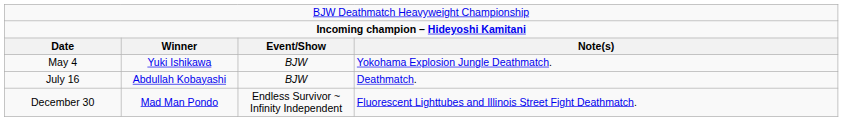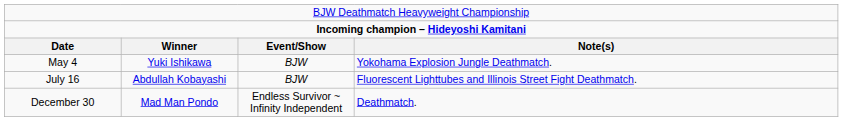 <table class="wikitable" style="text-align:center; width:100%;">
 <tr>
 <td colspan="5" style="text-align: center;"><a href='#'>BJW Deathmatch Heavyweight Championship</a></td>
 </tr>
 <tr>
 <td colspan="5" style="text-align: center;"><strong>Incoming champion – <a href='#'>Hideyoshi Kamitani</a></strong></td>
 </tr>
 <tr>
 <th width=14%>Date</th>
 <th width=14%>Winner</th>
 <th width=14%>Event/Show</th>
 <th width=58%>Note(s)</th>
 </tr>
 <tr>
 <td>May 4</td>
 <td><a href='#'>Yuki Ishikawa</a></td>
 <td><em>BJW</em></td>
 <td align=left><a href='#'>Yokohama Explosion Jungle Deathmatch</a>.</td>
 </tr>
 <tr>
 <td>July 16<br></td>
 <td><a href='#'>Abdullah Kobayashi</a></td>
 <td><em>BJW</em></td>
-<td align=left><a href='#'>Deathmatch</a>.</td>
+<td align=left><a href='#'>Fluorescent Lighttubes and Illinois Street Fight Deathmatch</a>.</td>
 </tr>
 <tr>
 <td>December 30</td>
 <td><a href='#'>Mad Man Pondo</a></td>
 <td>Endless Survivor ~ Infinity Independent</td>
-<td align=left><a href='#'>Fluorescent Lighttubes and Illinois Street Fight Deathmatch</a>.</td>
+<td align=left><a href='#'>Deathmatch</a>.</td>
 </tr>
 </table>
